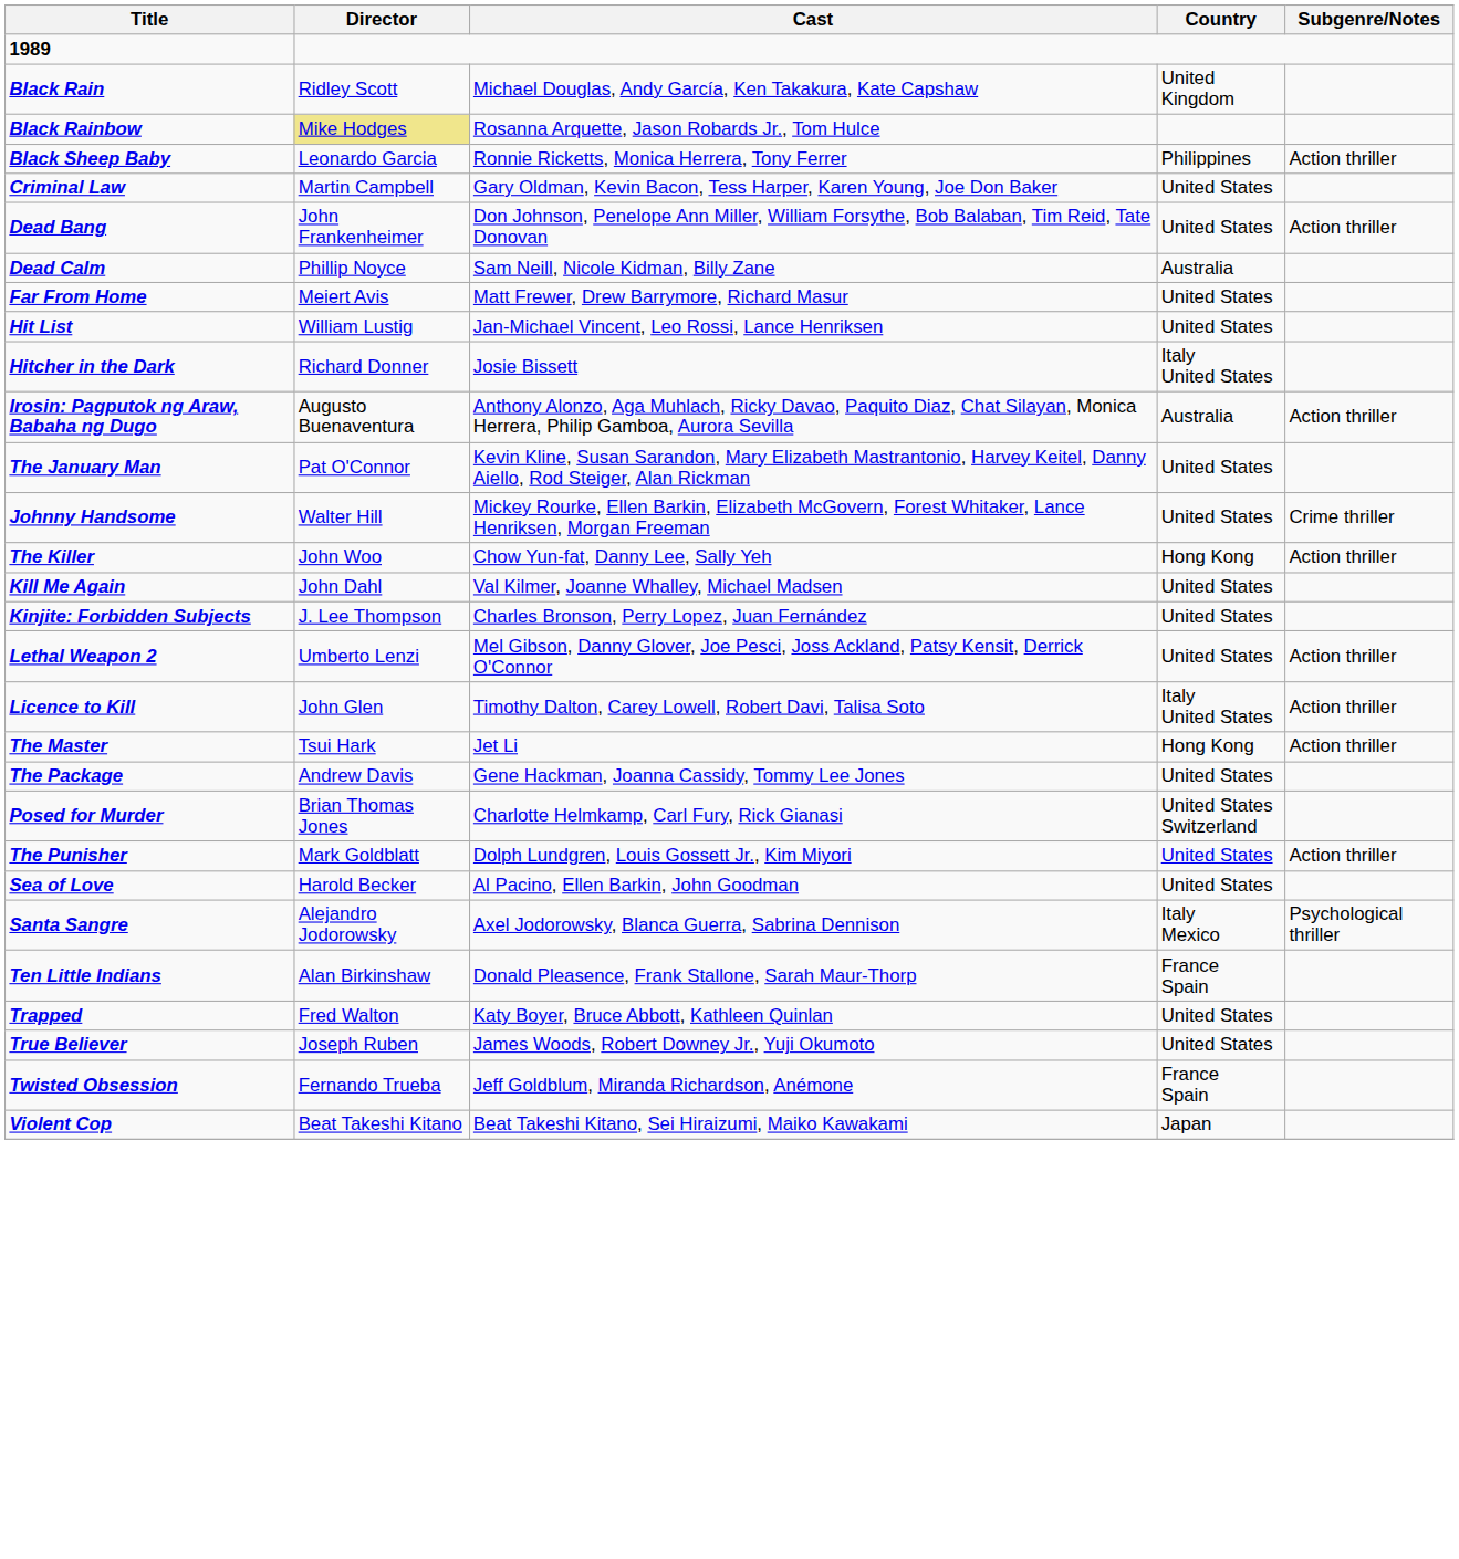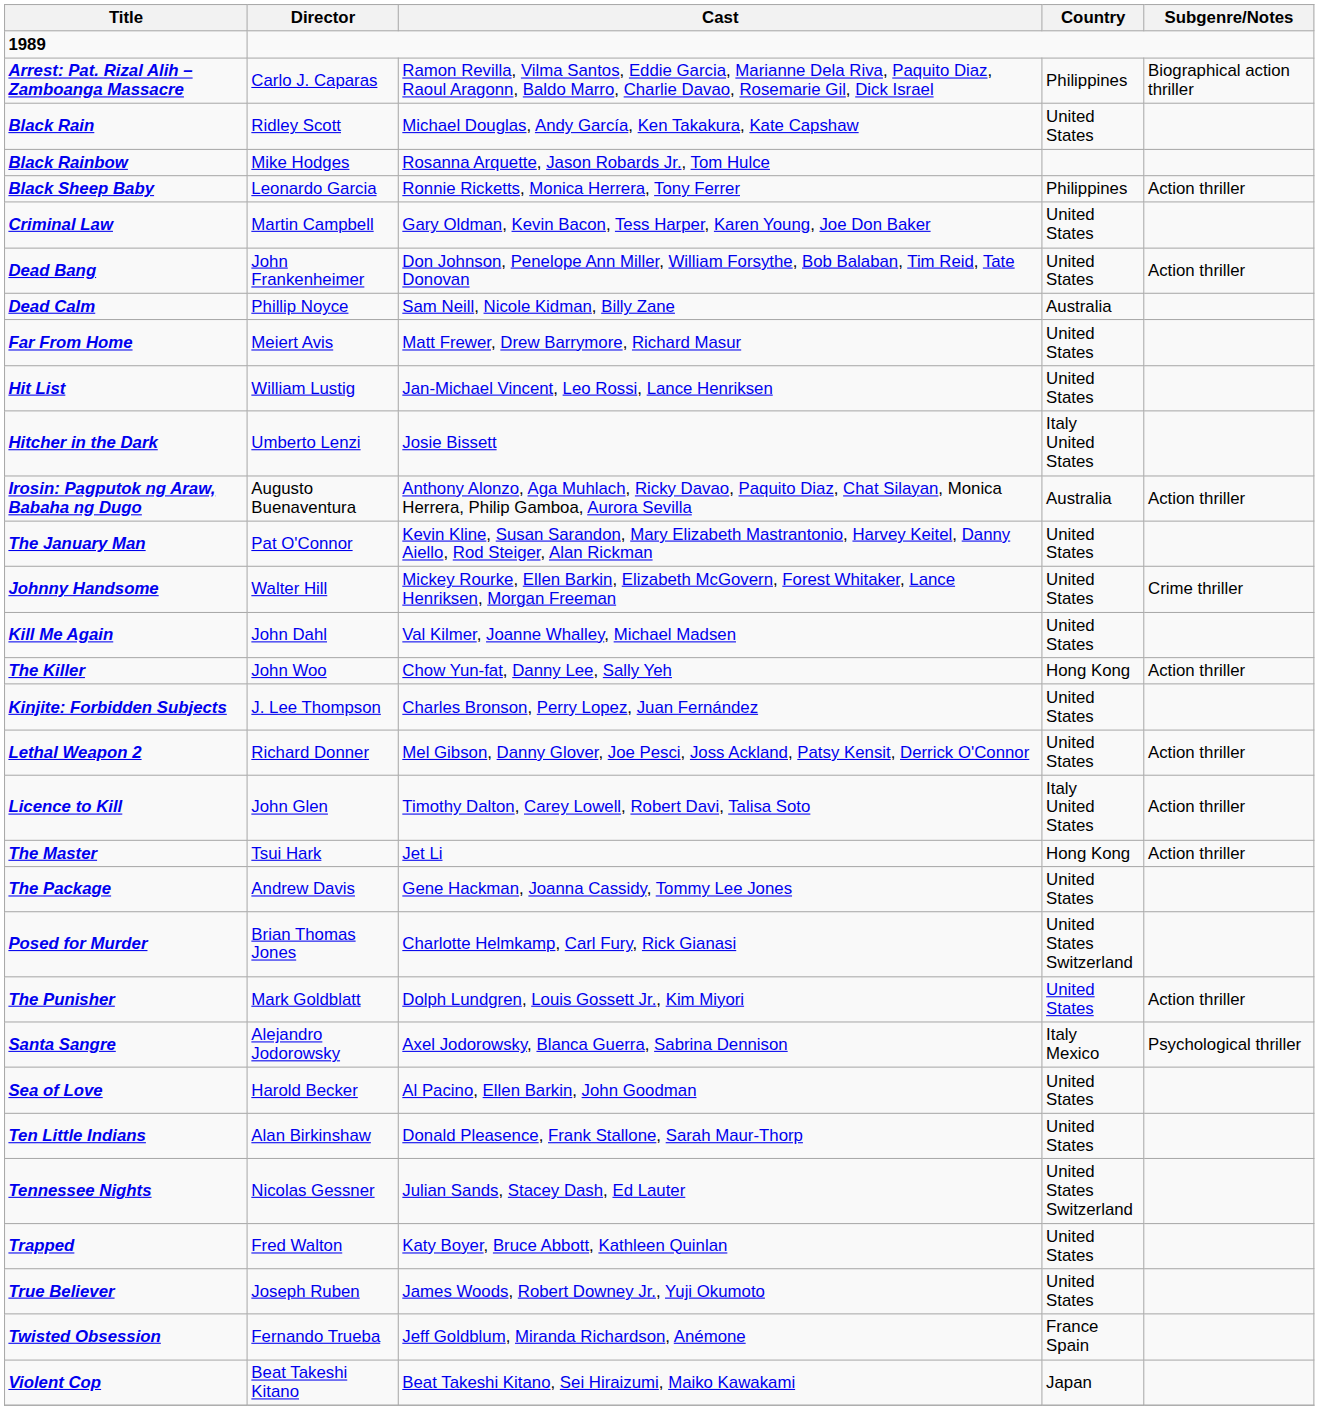 <table class="wikitable sortable">
 <tr>
 <th>Title</th>
 <th>Director</th>
 <th>Cast</th>
 <th>Country</th>
 <th>Subgenre/Notes</th>
 </tr>
 <tr>
 <td><strong>1989</strong></td>
 </tr>
 <tr>
+<td><strong><em><a href='#'>Arrest: Pat. Rizal Alih – Zamboanga Massacre</a></em></strong></td>
+<td><a href='#'>Carlo J. Caparas</a></td>
+<td><a href='#'>Ramon Revilla</a>, <a href='#'>Vilma Santos</a>, <a href='#'>Eddie Garcia</a>, <a href='#'>Marianne Dela Riva</a>, <a href='#'>Paquito Diaz</a>, <a href='#'>Raoul Aragonn</a>, <a href='#'>Baldo Marro</a>, <a href='#'>Charlie Davao</a>, <a href='#'>Rosemarie Gil</a>, <a href='#'>Dick Israel</a></td>
+<td>Philippines</td>
+<td>Biographical action thriller</td>
+</tr>
+<tr>
 <td><strong><em><a href='#'>Black Rain</a></em></strong></td>
 <td><a href='#'>Ridley Scott</a></td>
 <td><a href='#'>Michael Douglas</a>, <a href='#'>Andy García</a>, <a href='#'>Ken Takakura</a>, <a href='#'>Kate Capshaw</a></td>
-<td>United Kingdom</td>
+<td>United States</td>
 <td></td>
 </tr>
 <tr>
 <td><strong><em><a href='#'>Black Rainbow</a></em></strong></td>
-<td style="background: khaki;"><a href='#'>Mike Hodges</a></td>
+<td><a href='#'>Mike Hodges</a></td>
 <td><a href='#'>Rosanna Arquette</a>, <a href='#'>Jason Robards Jr.</a>, <a href='#'>Tom Hulce</a></td>
 <td></td>
 <td></td>
 </tr>
 <tr>
 <td><strong><em><a href='#'>Black Sheep Baby</a></em></strong></td>
 <td><a href='#'>Leonardo Garcia</a></td>
 <td><a href='#'>Ronnie Ricketts</a>, <a href='#'>Monica Herrera</a>, <a href='#'>Tony Ferrer</a></td>
 <td>Philippines</td>
 <td>Action thriller</td>
 </tr>
 <tr>
 <td><strong><em><a href='#'>Criminal Law</a></em></strong></td>
 <td><a href='#'>Martin Campbell</a></td>
 <td><a href='#'>Gary Oldman</a>, <a href='#'>Kevin Bacon</a>, <a href='#'>Tess Harper</a>, <a href='#'>Karen Young</a>, <a href='#'>Joe Don Baker</a></td>
 <td>United States</td>
 <td></td>
 </tr>
 <tr>
 <td><strong><em><a href='#'>Dead Bang</a></em></strong></td>
 <td><a href='#'>John Frankenheimer</a></td>
 <td><a href='#'>Don Johnson</a>, <a href='#'>Penelope Ann Miller</a>, <a href='#'>William Forsythe</a>, <a href='#'>Bob Balaban</a>, <a href='#'>Tim Reid</a>, <a href='#'>Tate Donovan</a></td>
 <td>United States</td>
 <td>Action thriller</td>
 </tr>
 <tr>
 <td><strong><em><a href='#'>Dead Calm</a></em></strong></td>
 <td><a href='#'>Phillip Noyce</a></td>
 <td><a href='#'>Sam Neill</a>, <a href='#'>Nicole Kidman</a>, <a href='#'>Billy Zane</a></td>
 <td>Australia</td>
 <td></td>
 </tr>
 <tr>
 <td><strong><em><a href='#'>Far From Home</a></em></strong></td>
 <td><a href='#'>Meiert Avis</a></td>
 <td><a href='#'>Matt Frewer</a>, <a href='#'>Drew Barrymore</a>, <a href='#'>Richard Masur</a></td>
 <td>United States</td>
 <td></td>
 </tr>
 <tr>
 <td><strong><em><a href='#'>Hit List</a></em></strong></td>
 <td><a href='#'>William Lustig</a></td>
 <td><a href='#'>Jan-Michael Vincent</a>, <a href='#'>Leo Rossi</a>, <a href='#'>Lance Henriksen</a></td>
 <td>United States</td>
 <td></td>
 </tr>
 <tr>
 <td><strong><em><a href='#'>Hitcher in the Dark</a></em></strong></td>
-<td><a href='#'>Richard Donner</a></td>
+<td><a href='#'>Umberto Lenzi</a></td>
 <td><a href='#'>Josie Bissett</a></td>
 <td>Italy<br>United States</td>
 <td></td>
 </tr>
 <tr>
 <td><strong><em><a href='#'>Irosin: Pagputok ng Araw, Babaha ng Dugo</a></em></strong></td>
 <td>Augusto Buenaventura</td>
 <td><a href='#'>Anthony Alonzo</a>, <a href='#'>Aga Muhlach</a>, <a href='#'>Ricky Davao</a>, <a href='#'>Paquito Diaz</a>, <a href='#'>Chat Silayan</a>, Monica Herrera, Philip Gamboa, <a href='#'>Aurora Sevilla</a></td>
 <td>Australia</td>
 <td>Action thriller</td>
 </tr>
 <tr>
 <td><strong><em><a href='#'>The January Man</a></em></strong></td>
 <td><a href='#'>Pat O'Connor</a></td>
 <td><a href='#'>Kevin Kline</a>, <a href='#'>Susan Sarandon</a>, <a href='#'>Mary Elizabeth Mastrantonio</a>, <a href='#'>Harvey Keitel</a>, <a href='#'>Danny Aiello</a>, <a href='#'>Rod Steiger</a>, <a href='#'>Alan Rickman</a></td>
 <td>United States</td>
 <td></td>
 </tr>
 <tr>
 <td><strong><em><a href='#'>Johnny Handsome</a></em></strong></td>
 <td><a href='#'>Walter Hill</a></td>
 <td><a href='#'>Mickey Rourke</a>, <a href='#'>Ellen Barkin</a>, <a href='#'>Elizabeth McGovern</a>, <a href='#'>Forest Whitaker</a>, <a href='#'>Lance Henriksen</a>, <a href='#'>Morgan Freeman</a></td>
 <td>United States</td>
 <td>Crime thriller</td>
 </tr>
 <tr>
+<td><strong><em><a href='#'>Kill Me Again</a></em></strong></td>
+<td><a href='#'>John Dahl</a></td>
+<td><a href='#'>Val Kilmer</a>, <a href='#'>Joanne Whalley</a>, <a href='#'>Michael Madsen</a></td>
+<td>United States</td>
+<td></td>
+</tr>
+<tr>
 <td><strong><em><a href='#'>The Killer</a></em></strong></td>
 <td><a href='#'>John Woo</a></td>
 <td><a href='#'>Chow Yun-fat</a>, <a href='#'>Danny Lee</a>, <a href='#'>Sally Yeh</a></td>
 <td>Hong Kong</td>
 <td>Action thriller</td>
-</tr>
-<tr>
-<td><strong><em><a href='#'>Kill Me Again</a></em></strong></td>
-<td><a href='#'>John Dahl</a></td>
-<td><a href='#'>Val Kilmer</a>, <a href='#'>Joanne Whalley</a>, <a href='#'>Michael Madsen</a></td>
-<td>United States</td>
-<td></td>
 </tr>
 <tr>
 <td><strong><em><a href='#'>Kinjite: Forbidden Subjects</a></em></strong></td>
 <td><a href='#'>J. Lee Thompson</a></td>
 <td><a href='#'>Charles Bronson</a>, <a href='#'>Perry Lopez</a>, <a href='#'>Juan Fernández</a></td>
 <td>United States</td>
 <td></td>
 </tr>
 <tr>
 <td><strong><em><a href='#'>Lethal Weapon 2</a></em></strong></td>
-<td><a href='#'>Umberto Lenzi</a></td>
+<td><a href='#'>Richard Donner</a></td>
 <td><a href='#'>Mel Gibson</a>, <a href='#'>Danny Glover</a>, <a href='#'>Joe Pesci</a>, <a href='#'>Joss Ackland</a>, <a href='#'>Patsy Kensit</a>, <a href='#'>Derrick O'Connor</a></td>
 <td>United States</td>
 <td>Action thriller</td>
 </tr>
 <tr>
 <td><strong><em><a href='#'>Licence to Kill</a></em></strong></td>
 <td><a href='#'>John Glen</a></td>
 <td><a href='#'>Timothy Dalton</a>, <a href='#'>Carey Lowell</a>, <a href='#'>Robert Davi</a>, <a href='#'>Talisa Soto</a></td>
 <td>Italy<br>United States</td>
 <td>Action thriller</td>
 </tr>
 <tr>
 <td><strong><em><a href='#'>The Master</a></em></strong></td>
 <td><a href='#'>Tsui Hark</a></td>
 <td><a href='#'>Jet Li</a></td>
 <td>Hong Kong</td>
 <td>Action thriller</td>
 </tr>
 <tr>
 <td><strong><em><a href='#'>The Package</a></em></strong></td>
 <td><a href='#'>Andrew Davis</a></td>
 <td><a href='#'>Gene Hackman</a>, <a href='#'>Joanna Cassidy</a>, <a href='#'>Tommy Lee Jones</a></td>
 <td>United States</td>
 <td></td>
 </tr>
 <tr>
 <td><strong><em><a href='#'>Posed for Murder</a></em></strong></td>
 <td><a href='#'>Brian Thomas Jones</a></td>
 <td><a href='#'>Charlotte Helmkamp</a>, <a href='#'>Carl Fury</a>, <a href='#'>Rick Gianasi</a></td>
 <td>United States<br>Switzerland</td>
 <td></td>
 </tr>
 <tr>
 <td><strong><em><a href='#'>The Punisher</a></em></strong></td>
 <td><a href='#'>Mark Goldblatt</a></td>
 <td><a href='#'>Dolph Lundgren</a>, <a href='#'>Louis Gossett Jr.</a>, <a href='#'>Kim Miyori</a></td>
 <td><a href='#'>United States</a></td>
 <td>Action thriller</td>
 </tr>
 <tr>
+<td><strong><em><a href='#'>Santa Sangre</a></em></strong></td>
+<td><a href='#'>Alejandro Jodorowsky</a></td>
+<td><a href='#'>Axel Jodorowsky</a>, <a href='#'>Blanca Guerra</a>, <a href='#'>Sabrina Dennison</a></td>
+<td>Italy<br>Mexico</td>
+<td>Psychological thriller</td>
+</tr>
+<tr>
 <td><strong><em><a href='#'>Sea of Love</a></em></strong></td>
 <td><a href='#'>Harold Becker</a></td>
 <td><a href='#'>Al Pacino</a>, <a href='#'>Ellen Barkin</a>, <a href='#'>John Goodman</a></td>
 <td>United States</td>
 <td></td>
 </tr>
 <tr>
-<td><strong><em><a href='#'>Santa Sangre</a></em></strong></td>
-<td><a href='#'>Alejandro Jodorowsky</a></td>
-<td><a href='#'>Axel Jodorowsky</a>, <a href='#'>Blanca Guerra</a>, <a href='#'>Sabrina Dennison</a></td>
-<td>Italy<br>Mexico</td>
-<td>Psychological thriller</td>
-</tr>
-<tr>
 <td><strong><em><a href='#'>Ten Little Indians</a></em></strong></td>
 <td><a href='#'>Alan Birkinshaw</a></td>
 <td><a href='#'>Donald Pleasence</a>, <a href='#'>Frank Stallone</a>, <a href='#'>Sarah Maur-Thorp</a></td>
-<td>France<br>Spain</td>
+<td>United States</td>
+<td></td>
+</tr>
+<tr>
+<td><strong><em><a href='#'>Tennessee Nights</a></em></strong></td>
+<td><a href='#'>Nicolas Gessner</a></td>
+<td><a href='#'>Julian Sands</a>, <a href='#'>Stacey Dash</a>, <a href='#'>Ed Lauter</a></td>
+<td>United States<br>Switzerland</td>
 <td></td>
 </tr>
 <tr>
 <td><strong><em><a href='#'>Trapped</a></em></strong></td>
 <td><a href='#'>Fred Walton</a></td>
 <td><a href='#'>Katy Boyer</a>, <a href='#'>Bruce Abbott</a>, <a href='#'>Kathleen Quinlan</a></td>
 <td>United States</td>
 <td></td>
 </tr>
 <tr>
 <td><strong><em><a href='#'>True Believer</a></em></strong></td>
 <td><a href='#'>Joseph Ruben</a></td>
 <td><a href='#'>James Woods</a>, <a href='#'>Robert Downey Jr.</a>, <a href='#'>Yuji Okumoto</a></td>
 <td>United States</td>
 <td></td>
 </tr>
 <tr>
 <td><strong><em><a href='#'>Twisted Obsession</a></em></strong></td>
 <td><a href='#'>Fernando Trueba</a></td>
 <td><a href='#'>Jeff Goldblum</a>, <a href='#'>Miranda Richardson</a>, <a href='#'>Anémone</a></td>
 <td>France<br>Spain</td>
 <td></td>
 </tr>
 <tr>
 <td><strong><em><a href='#'>Violent Cop</a></em></strong></td>
 <td><a href='#'>Beat Takeshi Kitano</a></td>
 <td><a href='#'>Beat Takeshi Kitano</a>, <a href='#'>Sei Hiraizumi</a>, <a href='#'>Maiko Kawakami</a></td>
 <td>Japan</td>
 <td></td>
 </tr>
 <tr>
 </tr>
 </table>
